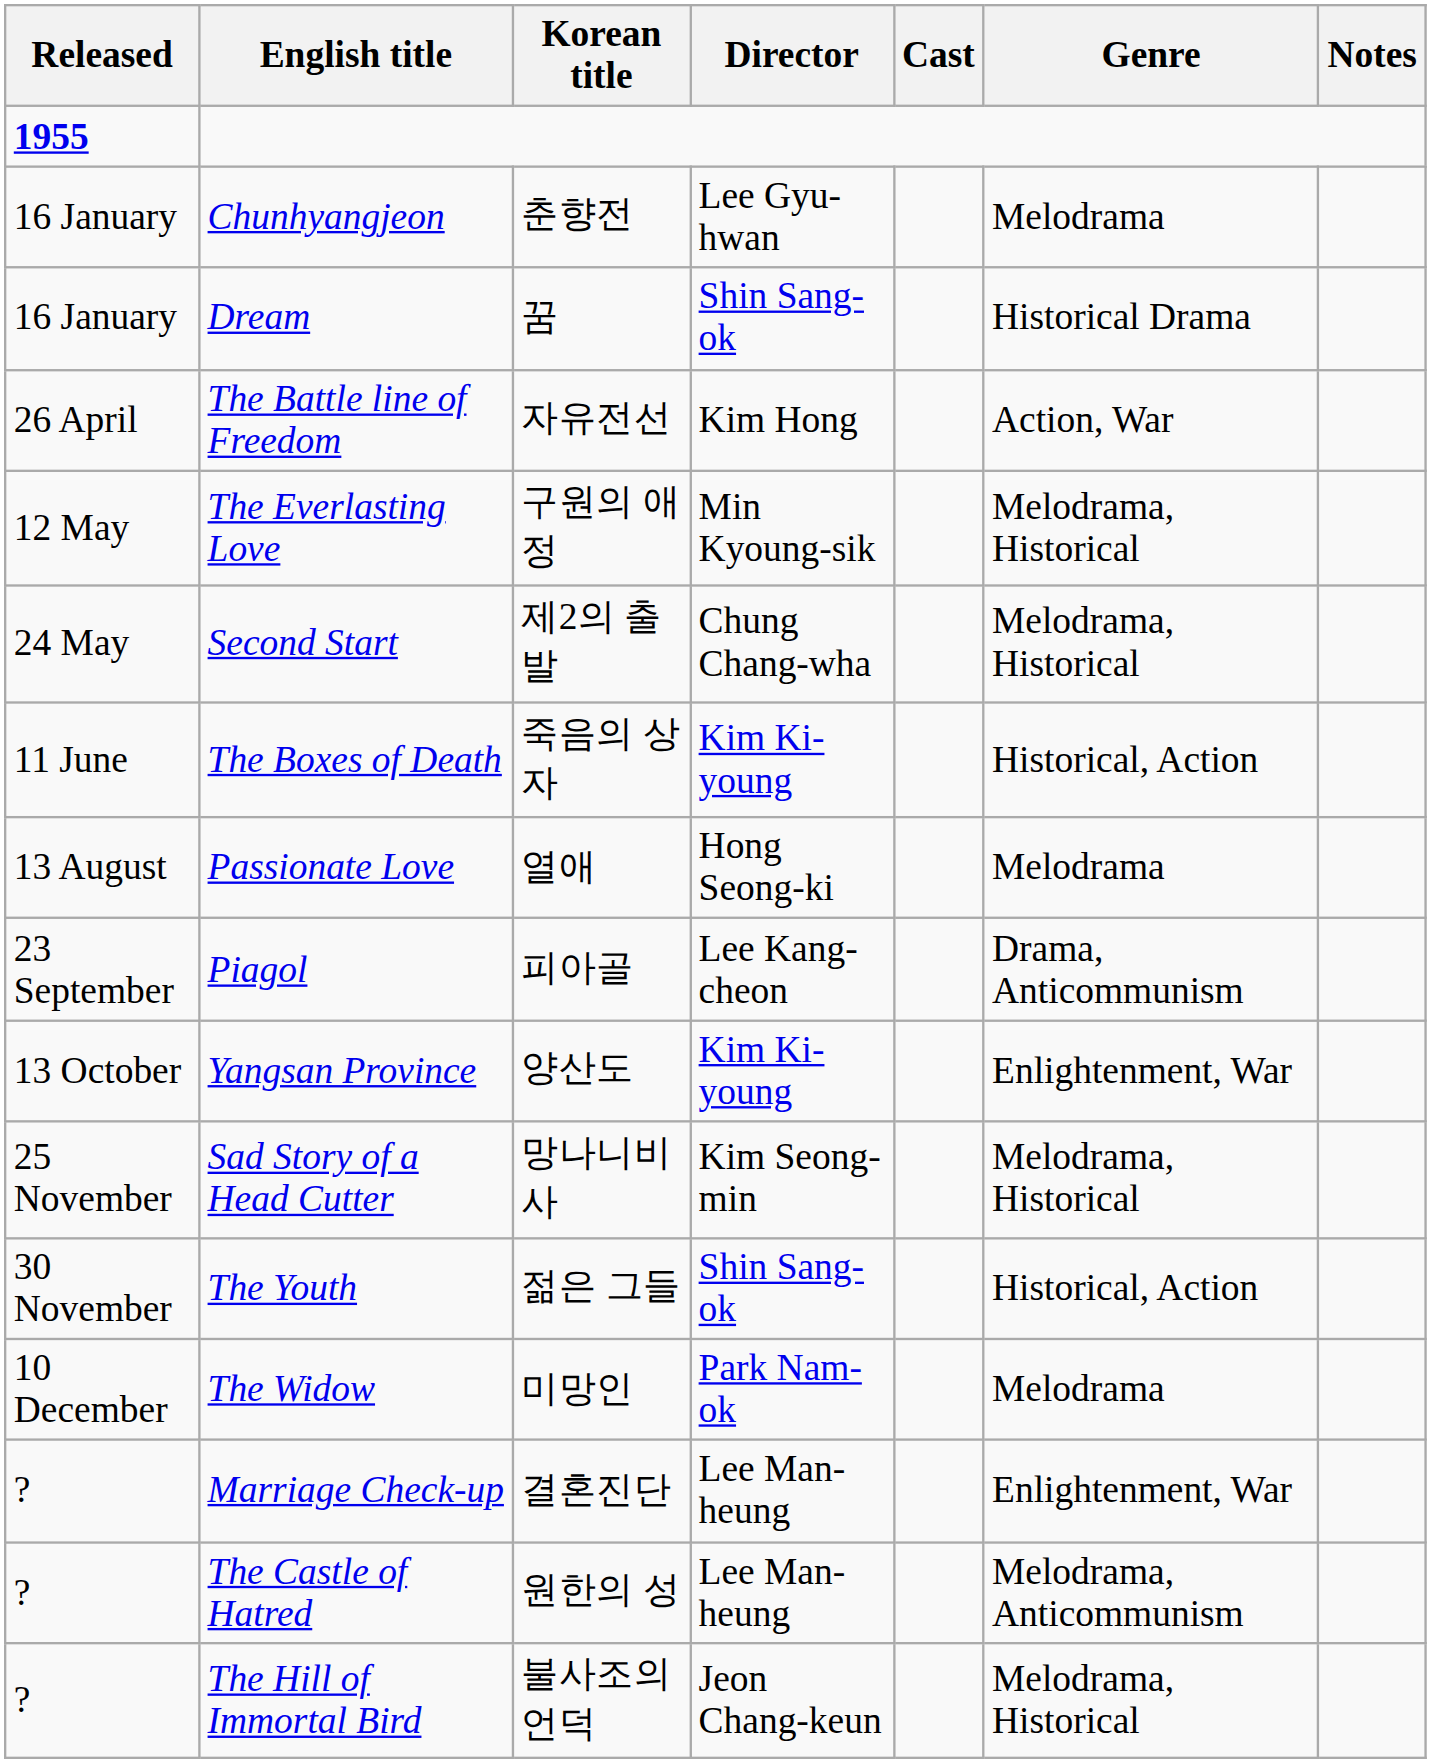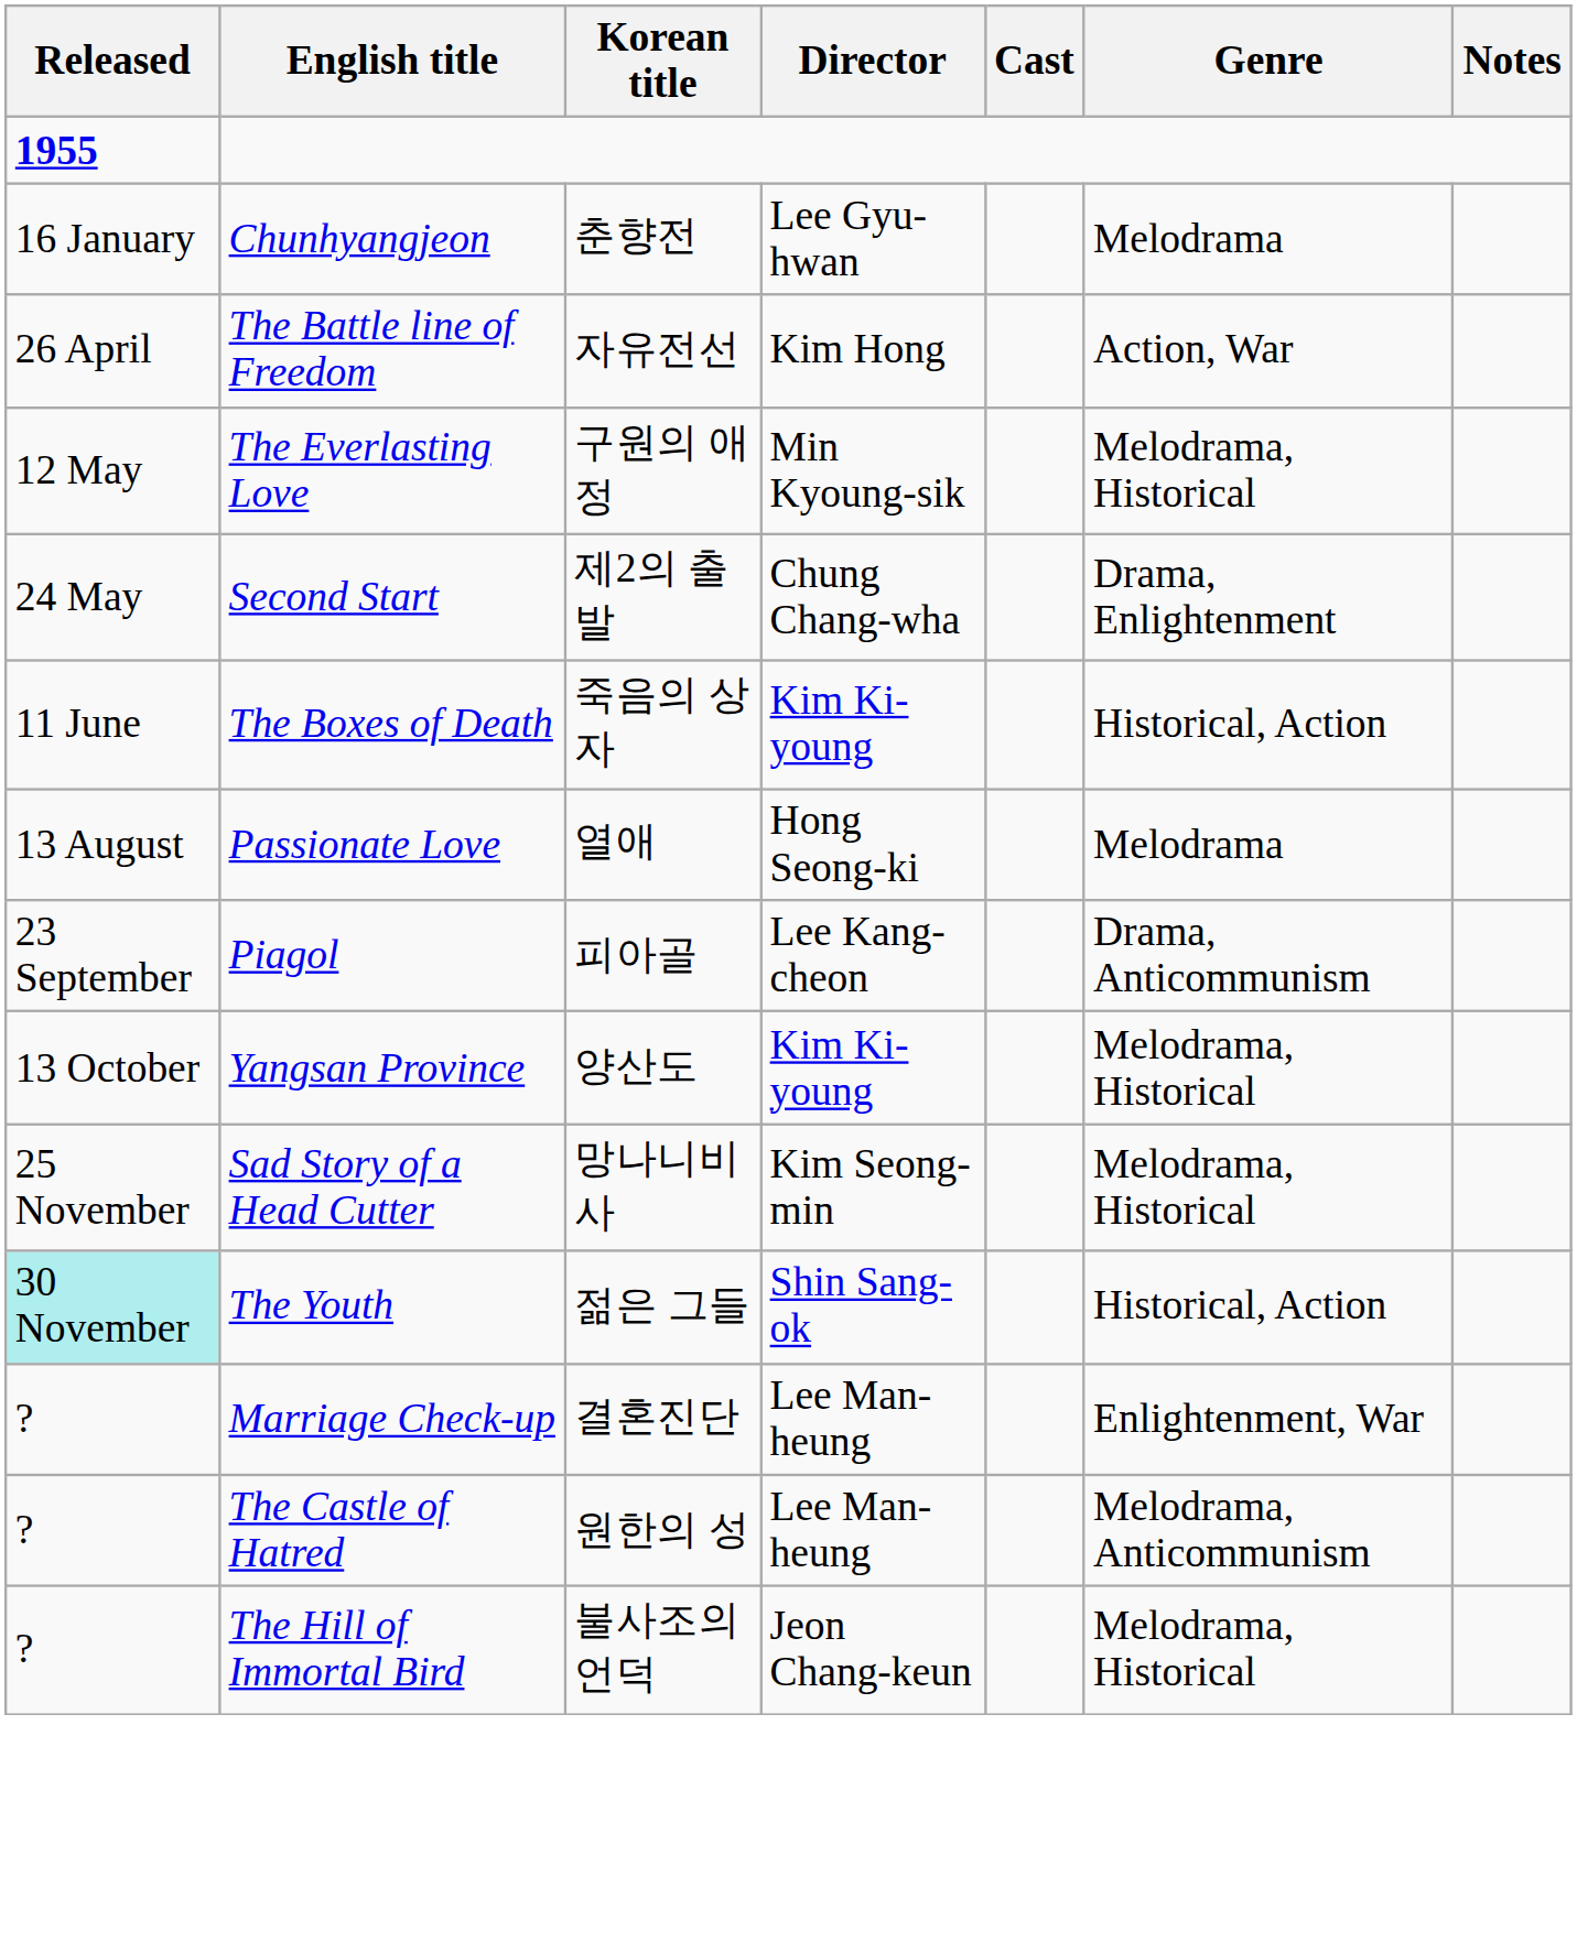 <table class="wikitable">
 <tr>
 <th>Released</th>
 <th>English title</th>
 <th>Korean title</th>
 <th>Director</th>
 <th>Cast</th>
 <th>Genre</th>
 <th>Notes</th>
 </tr>
 <tr>
 <td><strong><a href='#'>1955</a></strong></td>
 </tr>
 <tr>
 <td>16 January</td>
 <td><em><a href='#'>Chunhyangjeon</a></em></td>
 <td>춘향전</td>
 <td>Lee Gyu-hwan</td>
 <td></td>
 <td>Melodrama</td>
-<td></td>
-</tr>
-<tr>
-<td>16 January</td>
-<td><em><a href='#'>Dream</a></em></td>
-<td>꿈</td>
-<td><a href='#'>Shin Sang-ok</a></td>
-<td></td>
-<td>Historical Drama</td>
 <td></td>
 </tr>
 <tr>
 <td>26 April</td>
 <td><em><a href='#'>The Battle line of Freedom</a></em></td>
 <td>자유전선</td>
 <td>Kim Hong</td>
 <td></td>
 <td>Action, War</td>
 <td></td>
 </tr>
 <tr>
 <td>12 May</td>
 <td><em><a href='#'>The Everlasting Love</a></em></td>
 <td>구원의 애정</td>
 <td>Min Kyoung-sik</td>
 <td></td>
 <td>Melodrama, Historical</td>
 <td></td>
 </tr>
 <tr>
 <td>24 May</td>
 <td><em><a href='#'>Second Start</a></em></td>
 <td>제2의 출발</td>
 <td>Chung Chang-wha</td>
 <td></td>
-<td>Melodrama, Historical</td>
+<td>Drama, Enlightenment</td>
 <td></td>
 </tr>
 <tr>
 <td>11 June</td>
 <td><em><a href='#'>The Boxes of Death</a></em></td>
 <td>죽음의 상자</td>
 <td><a href='#'>Kim Ki-young</a></td>
 <td></td>
 <td>Historical, Action</td>
 <td></td>
 </tr>
 <tr>
 <td>13 August</td>
 <td><em><a href='#'>Passionate Love</a></em></td>
 <td>열애</td>
 <td>Hong Seong-ki</td>
 <td></td>
 <td>Melodrama</td>
 <td></td>
 </tr>
 <tr>
 <td>23 September</td>
 <td><em><a href='#'>Piagol</a></em></td>
 <td>피아골</td>
 <td>Lee Kang-cheon</td>
 <td></td>
 <td>Drama, Anticommunism</td>
 <td></td>
 </tr>
 <tr>
 <td>13 October</td>
 <td><em><a href='#'>Yangsan Province</a></em></td>
 <td>양산도</td>
 <td><a href='#'>Kim Ki-young</a></td>
 <td></td>
-<td>Enlightenment, War</td>
+<td>Melodrama, Historical</td>
 <td></td>
 </tr>
 <tr>
 <td>25 November</td>
 <td><em><a href='#'>Sad Story of a Head Cutter</a></em></td>
 <td>망나니비사</td>
 <td>Kim Seong-min</td>
 <td></td>
 <td>Melodrama, Historical</td>
 <td></td>
 </tr>
 <tr>
-<td>30 November</td>
+<td style="background: paleturquoise;">30 November</td>
 <td><em><a href='#'>The Youth</a></em></td>
 <td>젊은 그들</td>
 <td><a href='#'>Shin Sang-ok</a></td>
 <td></td>
 <td>Historical, Action</td>
-<td></td>
-</tr>
-<tr>
-<td>10 December</td>
-<td><em><a href='#'>The Widow</a></em></td>
-<td>미망인</td>
-<td><a href='#'>Park Nam-ok</a></td>
-<td></td>
-<td>Melodrama</td>
 <td></td>
 </tr>
 <tr>
 <td>?</td>
 <td><em><a href='#'>Marriage Check-up</a></em></td>
 <td>결혼진단</td>
 <td>Lee Man-heung</td>
 <td></td>
 <td>Enlightenment, War</td>
 <td></td>
 </tr>
 <tr>
 <td>?</td>
 <td><em><a href='#'>The Castle of Hatred</a></em></td>
 <td>원한의 성</td>
 <td>Lee Man-heung</td>
 <td></td>
 <td>Melodrama, Anticommunism</td>
 <td></td>
 </tr>
 <tr>
 <td>?</td>
 <td><em><a href='#'>The Hill of Immortal Bird</a></em></td>
 <td>불사조의 언덕</td>
 <td>Jeon Chang-keun</td>
 <td></td>
 <td>Melodrama, Historical</td>
 <td></td>
 </tr>
 </table>
